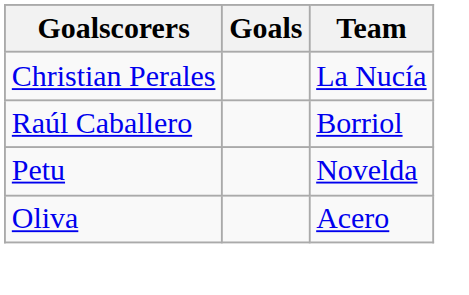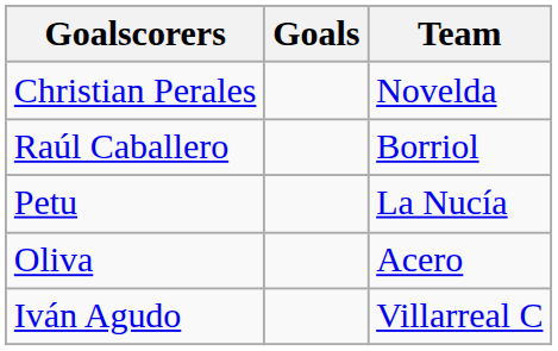 <table class="wikitable">
 <tr>
 <th>Goalscorers</th>
 <th>Goals</th>
 <th>Team</th>
 </tr>
 <tr>
 <td> <a href='#'>Christian Perales</a></td>
 <td></td>
-<td><a href='#'>La Nucía</a></td>
+<td><a href='#'>Novelda</a></td>
 </tr>
 <tr>
 <td> <a href='#'>Raúl Caballero</a></td>
 <td></td>
 <td><a href='#'>Borriol</a></td>
 </tr>
 <tr>
 <td> <a href='#'>Petu</a></td>
 <td></td>
-<td><a href='#'>Novelda</a></td>
+<td><a href='#'>La Nucía</a></td>
 </tr>
 <tr>
 <td> <a href='#'>Oliva</a></td>
 <td></td>
 <td><a href='#'>Acero</a></td>
 </tr>
+<tr>
+<td> <a href='#'>Iván Agudo</a></td>
+<td></td>
+<td><a href='#'>Villarreal C</a></td>
+</tr>
 </table>
